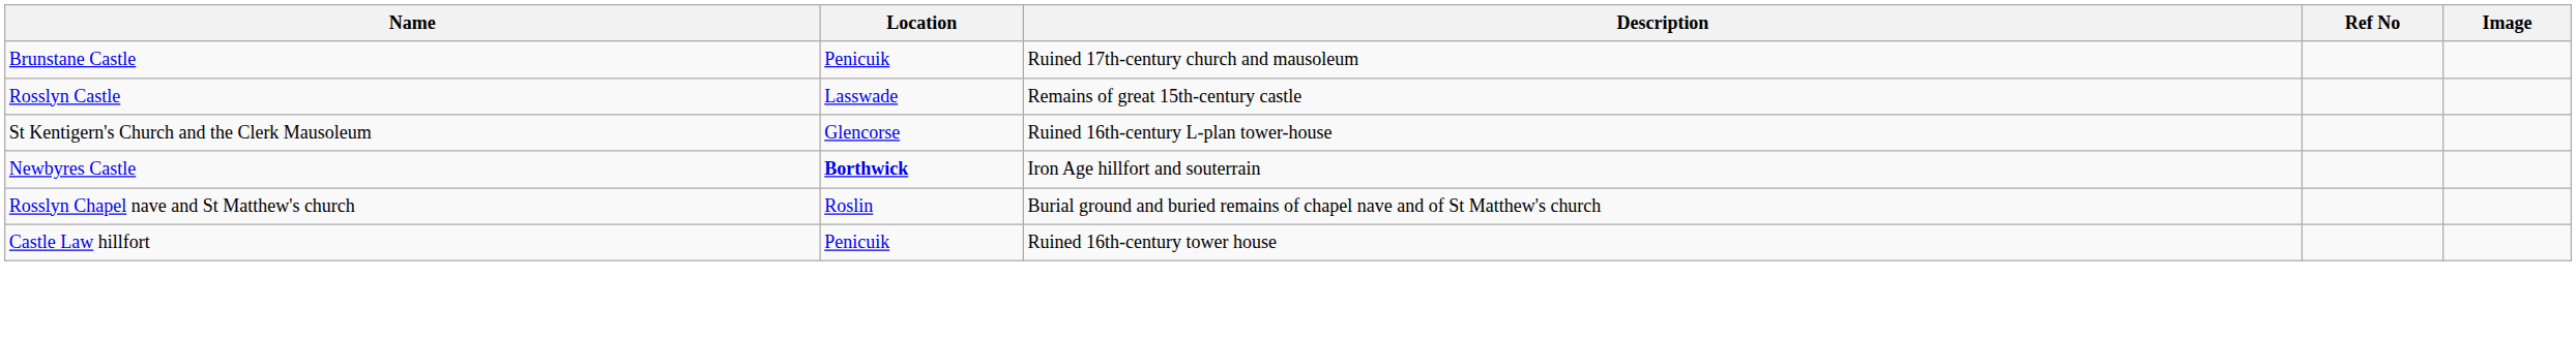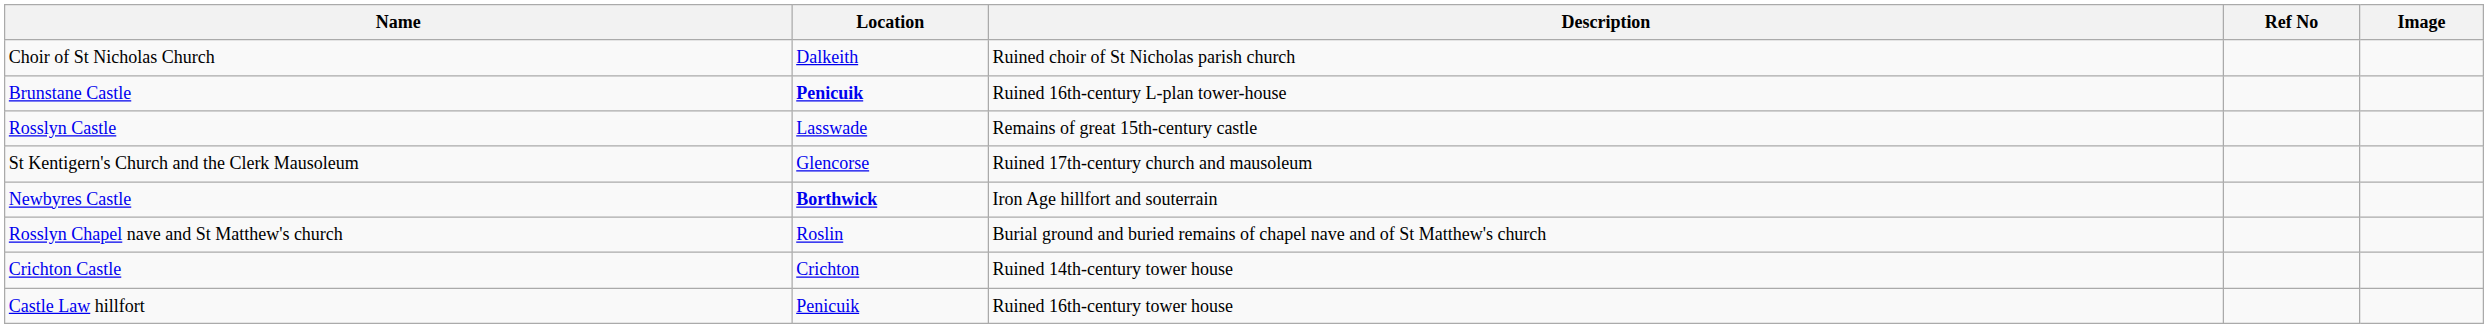 <table class="wikitable sortable" style="font-size: 90%;width:100%;border:0px;text-align:left;line-height:150%;">
 <tr>
 <th>Name</th>
 <th>Location</th>
 <th class="unsortable">Description</th>
 <th>Ref No</th>
 <th class="unsortable">Image</th>
 </tr>
 <tr>
+<td>Choir of St Nicholas Church</td>
+<td><a href='#'>Dalkeith</a></td>
+<td>Ruined choir of St Nicholas parish church</td>
+<td></td>
+<td></td>
+</tr>
+<tr>
 <td><a href='#'>Brunstane Castle</a></td>
-<td><a href='#'>Penicuik</a></td>
-<td>Ruined 17th-century church and mausoleum</td>
+<td><strong><a href='#'>Penicuik</a></strong></td>
+<td>Ruined 16th-century L-plan tower-house</td>
 <td></td>
 <td></td>
 </tr>
 <tr>
 <td><a href='#'>Rosslyn Castle</a></td>
 <td><a href='#'>Lasswade</a></td>
 <td>Remains of great 15th-century castle</td>
 <td></td>
 <td></td>
 </tr>
 <tr>
 <td>St Kentigern's Church and the Clerk Mausoleum</td>
 <td><a href='#'>Glencorse</a></td>
-<td>Ruined 16th-century L-plan tower-house</td>
+<td>Ruined 17th-century church and mausoleum</td>
 <td></td>
 <td></td>
 </tr>
 <tr>
 <td><a href='#'>Newbyres Castle</a></td>
 <td><strong><a href='#'>Borthwick</a></strong></td>
 <td>Iron Age hillfort and souterrain</td>
 <td></td>
 <td></td>
 </tr>
 <tr>
 <td><a href='#'>Rosslyn Chapel</a> nave and St Matthew's church</td>
 <td><a href='#'>Roslin</a></td>
 <td>Burial ground and buried remains of chapel nave and of St Matthew's church</td>
 <td></td>
 <td></td>
 </tr>
 <tr>
+<td><a href='#'>Crichton Castle</a></td>
+<td><a href='#'>Crichton</a></td>
+<td>Ruined 14th-century tower house</td>
+<td></td>
+<td></td>
+</tr>
+<tr>
 <td><a href='#'>Castle Law</a> hillfort</td>
 <td><a href='#'>Penicuik</a></td>
 <td>Ruined 16th-century tower house</td>
 <td></td>
 <td></td>
 </tr>
 <tr>
 </tr>
 </table>
